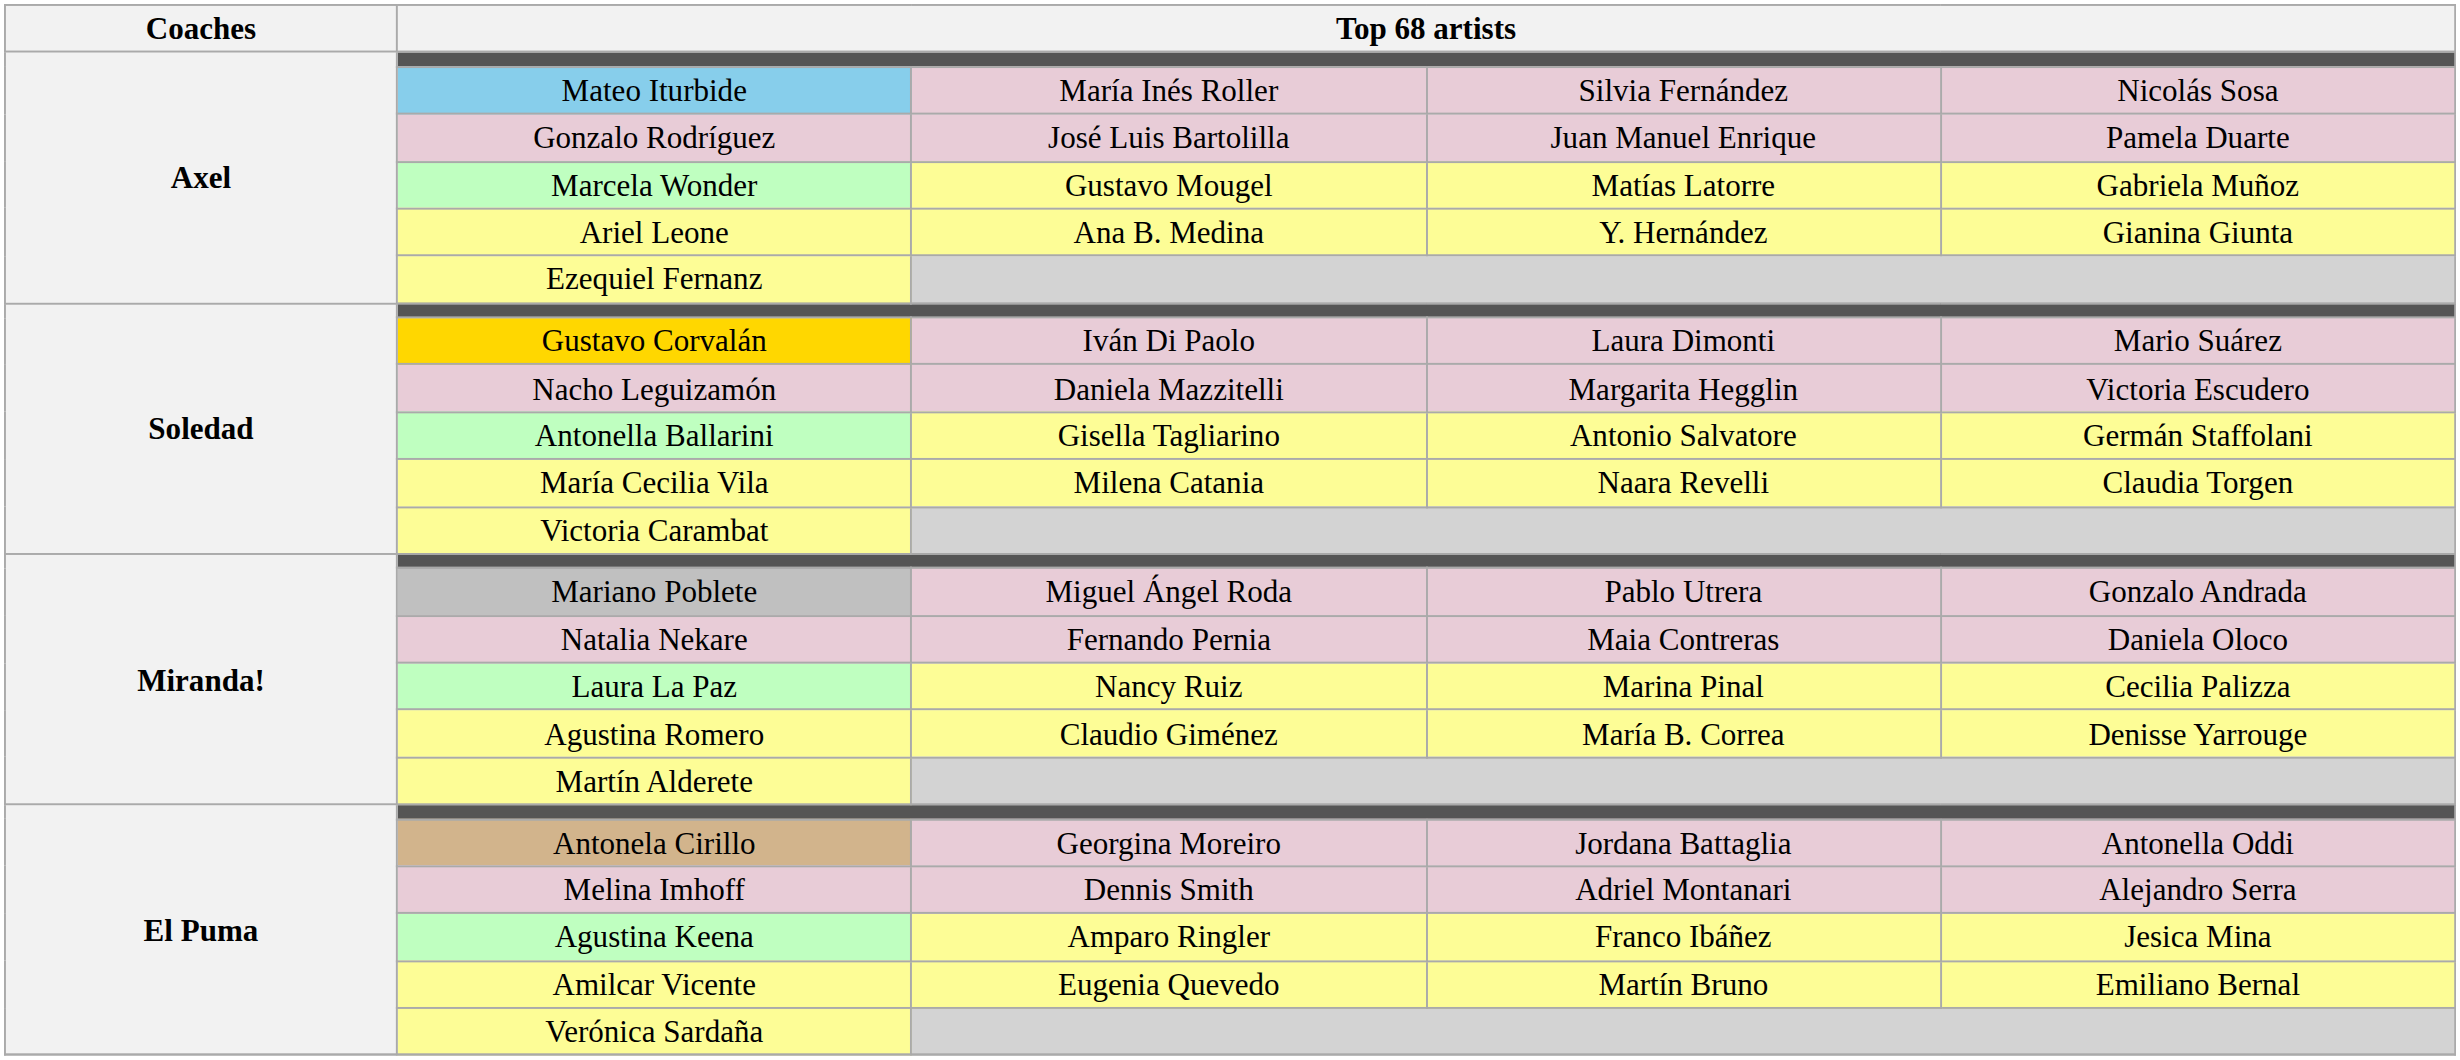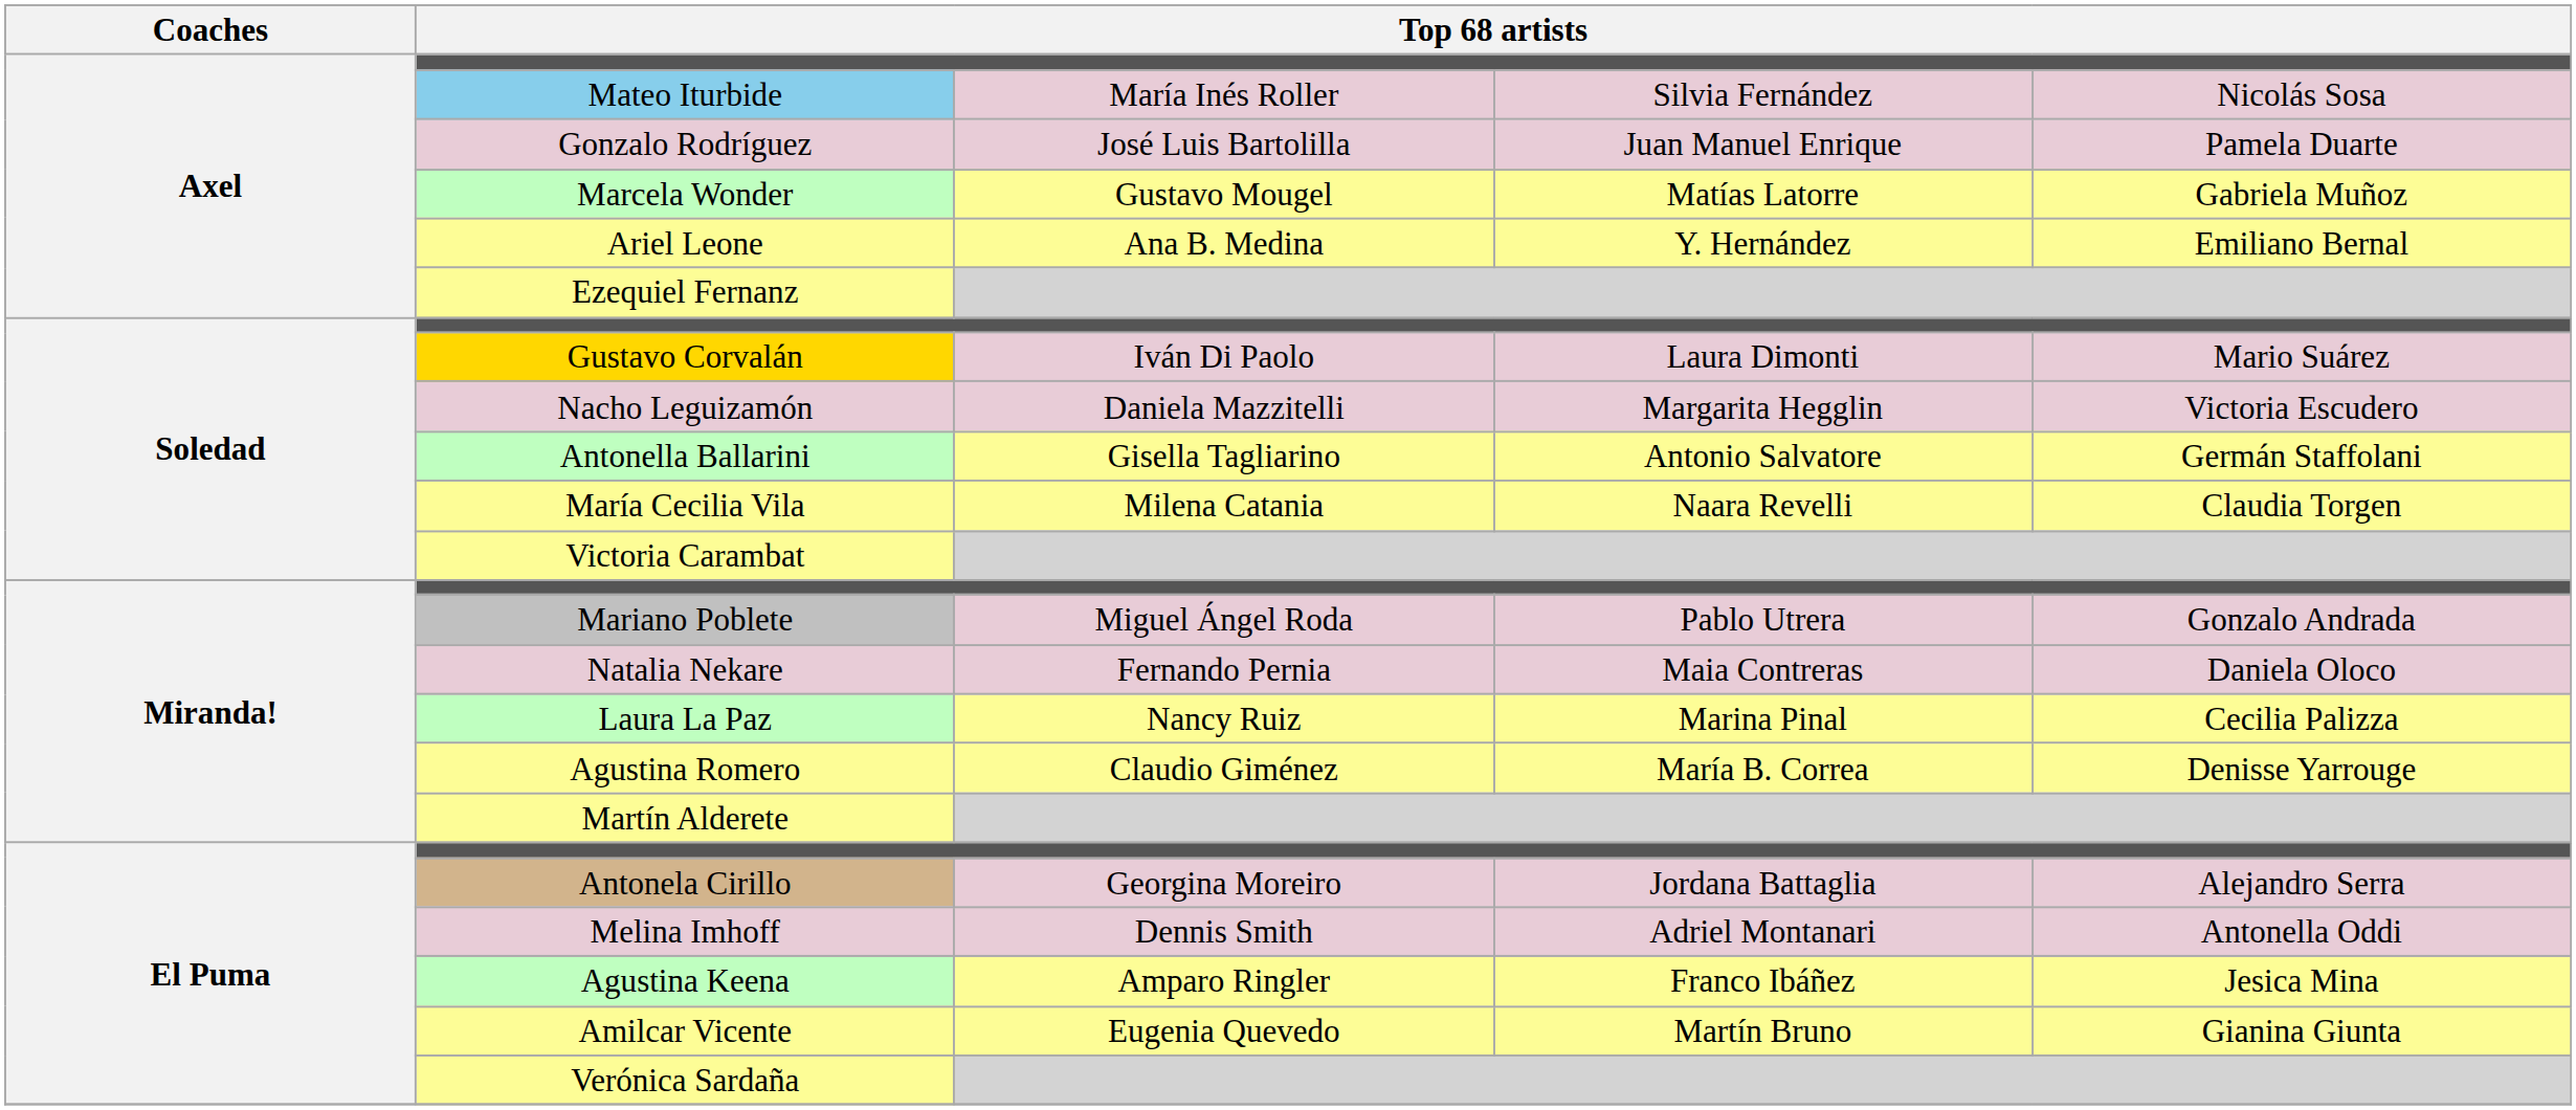 <table class="wikitable" style="text-align:center; line-height:17px; width:100%;">
 <tr>
 <th scope="col" width="16%">Coaches</th>
 <th scope="col" width="84%" colspan="4">Top 68 artists</th>
 </tr>
 <tr>
 <th rowspan="6">Axel</th>
 <td colspan="4" style="background:#555555;"></td>
 </tr>
 <tr>
 <td width="21%" style="background:skyblue;">Mateo Iturbide</td>
 <td width="21%" style="background:#E8CCD7;">María Inés Roller</td>
 <td width="21%" style="background:#E8CCD7;">Silvia Fernández</td>
 <td width="21%" style="background:#E8CCD7;">Nicolás Sosa</td>
 </tr>
 <tr>
 <td style="background:#E8CCD7;">Gonzalo Rodríguez</td>
 <td style="background:#E8CCD7;">José Luis Bartolilla</td>
 <td style="background:#E8CCD7;">Juan Manuel Enrique</td>
 <td style="background:#E8CCD7;">Pamela Duarte</td>
 </tr>
 <tr>
 <td style="background:#BFFFC0;">Marcela Wonder</td>
 <td style="background:#FDFD96;">Gustavo Mougel</td>
 <td style="background:#FDFD96;">Matías Latorre</td>
 <td style="background:#FDFD96;">Gabriela Muñoz</td>
 </tr>
 <tr>
 <td style="background:#FDFD96;">Ariel Leone</td>
 <td style="background:#FDFD96;">Ana B. Medina</td>
 <td style="background:#FDFD96;">Y. Hernández</td>
-<td style="background:#FDFD96;">Gianina Giunta</td>
+<td style="background:#FDFD96;">Emiliano Bernal</td>
 </tr>
 <tr>
 <td style="background:#FDFD96;">Ezequiel Fernanz</td>
 <td colspan="3" style="background:lightgrey;"></td>
 </tr>
 <tr>
 <th rowspan="6">Soledad</th>
 <td colspan="4" style="background:#555555;"></td>
 </tr>
 <tr>
 <td style="background:gold">Gustavo Corvalán</td>
 <td style="background:#E8CCD7;">Iván Di Paolo</td>
 <td style="background:#E8CCD7;">Laura Dimonti</td>
 <td style="background:#E8CCD7;">Mario Suárez</td>
 </tr>
 <tr>
 <td style="background:#E8CCD7;">Nacho Leguizamón</td>
 <td style="background:#E8CCD7;">Daniela Mazzitelli</td>
 <td style="background:#E8CCD7;">Margarita Hegglin</td>
 <td style="background:#E8CCD7;">Victoria Escudero</td>
 </tr>
 <tr>
 <td style="background:#BFFFC0;">Antonella Ballarini</td>
 <td style="background:#FDFD96;">Gisella Tagliarino</td>
 <td style="background:#FDFD96;">Antonio Salvatore</td>
 <td style="background:#FDFD96;">Germán Staffolani</td>
 </tr>
 <tr>
 <td style="background:#FDFD96;">María Cecilia Vila</td>
 <td style="background:#FDFD96;">Milena Catania</td>
 <td style="background:#FDFD96;">Naara Revelli</td>
 <td style="background:#FDFD96;">Claudia Torgen</td>
 </tr>
 <tr>
 <td style="background:#FDFD96;">Victoria Carambat</td>
 <td colspan="3" style="background:lightgrey;"></td>
 </tr>
 <tr>
 <th rowspan="6">Miranda!</th>
 <td colspan="4" style="background:#555555;"></td>
 </tr>
 <tr>
 <td style="background:silver;">Mariano Poblete</td>
 <td style="background:#E8CCD7;">Miguel Ángel Roda</td>
 <td style="background:#E8CCD7;">Pablo Utrera</td>
 <td style="background:#E8CCD7;">Gonzalo Andrada</td>
 </tr>
 <tr>
 <td style="background:#E8CCD7;">Natalia Nekare</td>
 <td style="background:#E8CCD7;">Fernando Pernia</td>
 <td style="background:#E8CCD7;">Maia Contreras</td>
 <td style="background:#E8CCD7;">Daniela Oloco</td>
 </tr>
 <tr>
 <td style="background:#BFFFC0;">Laura La Paz</td>
 <td style="background:#FDFD96;">Nancy Ruiz</td>
 <td style="background:#FDFD96;">Marina Pinal</td>
 <td style="background:#FDFD96;">Cecilia Palizza</td>
 </tr>
 <tr>
 <td style="background:#FDFD96;">Agustina Romero</td>
 <td style="background:#FDFD96;">Claudio Giménez</td>
 <td style="background:#FDFD96;">María B. Correa</td>
 <td style="background:#FDFD96;">Denisse Yarrouge</td>
 </tr>
 <tr>
 <td style="background:#FDFD96;">Martín Alderete</td>
 <td colspan="3" style="background:lightgrey;"></td>
 </tr>
 <tr>
 <th rowspan="6">El Puma</th>
 <td colspan="4" style="background:#555555;"></td>
 </tr>
 <tr>
 <td style="background:tan">Antonela Cirillo</td>
 <td style="background:#E8CCD7;">Georgina Moreiro</td>
 <td style="background:#E8CCD7;">Jordana Battaglia</td>
-<td style="background:#E8CCD7;">Antonella Oddi</td>
+<td style="background:#E8CCD7;">Alejandro Serra</td>
 </tr>
 <tr>
 <td style="background:#E8CCD7;">Melina Imhoff</td>
 <td style="background:#E8CCD7;">Dennis Smith</td>
 <td style="background:#E8CCD7;">Adriel Montanari</td>
-<td style="background:#E8CCD7;">Alejandro Serra</td>
+<td style="background:#E8CCD7;">Antonella Oddi</td>
 </tr>
 <tr>
 <td style="background:#BFFFC0;">Agustina Keena</td>
 <td style="background:#FDFD96;">Amparo Ringler</td>
 <td style="background:#FDFD96;">Franco Ibáñez</td>
 <td style="background:#FDFD96;">Jesica Mina</td>
 </tr>
 <tr>
 <td style="background:#FDFD96;">Amilcar Vicente</td>
 <td style="background:#FDFD96;">Eugenia Quevedo</td>
 <td style="background:#FDFD96;">Martín Bruno</td>
-<td style="background:#FDFD96;">Emiliano Bernal</td>
+<td style="background:#FDFD96;">Gianina Giunta</td>
 </tr>
 <tr>
 <td style="background:#FDFD96;">Verónica Sardaña</td>
 <td colspan="3" style="background:lightgrey;"></td>
 </tr>
 <tr>
 </tr>
 </table>
